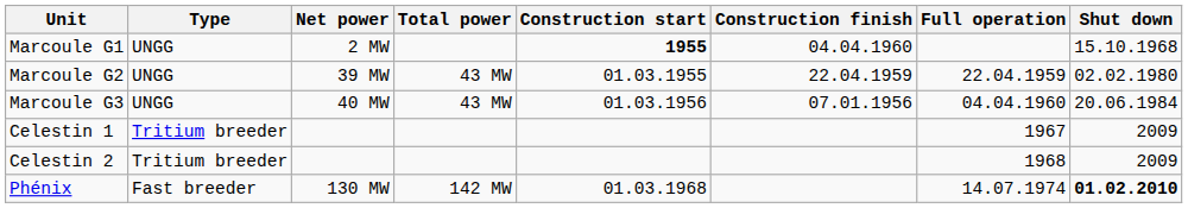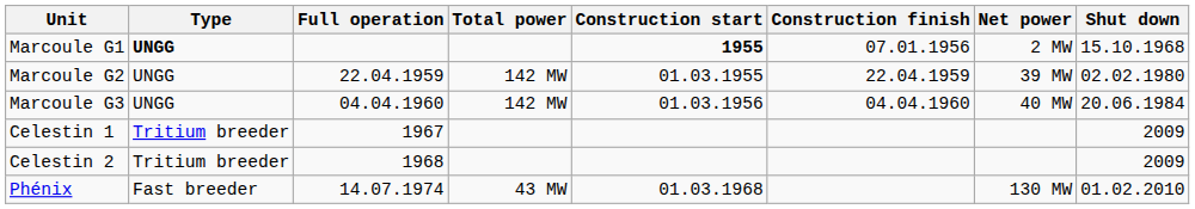 <table class="wikitable">
 <tr>
 <th>Unit</th>
 <th>Type</th>
-<th>Net power</th>
+<th>Full operation</th>
 <th>Total power</th>
 <th>Construction start</th>
 <th>Construction finish</th>
-<th>Full operation</th>
+<th>Net power</th>
 <th>Shut down</th>
 </tr>
 <tr>
 <td>Marcoule G1</td>
-<td>UNGG</td>
-<td style="text-align:right;">2 MW</td>
+<td><strong>UNGG</strong></td>
+<td style="text-align:right;"> </td>
 <td style="text-align:right;"></td>
 <td style="text-align:right;"><strong>1955</strong></td>
-<td style="text-align:right;">04.04.1960</td>
-<td style="text-align:right;"> </td>
+<td style="text-align:right;">07.01.1956</td>
+<td style="text-align:right;">2 MW</td>
 <td style="text-align:right;">15.10.1968</td>
 </tr>
 <tr>
 <td>Marcoule G2</td>
 <td>UNGG</td>
-<td style="text-align:right;">39 MW</td>
-<td style="text-align:right;">43 MW</td>
+<td style="text-align:right;">22.04.1959</td>
+<td style="text-align:right;">142 MW</td>
 <td style="text-align:right;">01.03.1955</td>
 <td style="text-align:right;">22.04.1959</td>
-<td style="text-align:right;">22.04.1959</td>
+<td style="text-align:right;">39 MW</td>
 <td style="text-align:right;">02.02.1980</td>
 </tr>
 <tr>
 <td>Marcoule G3</td>
 <td>UNGG</td>
+<td style="text-align:right;">04.04.1960</td>
+<td style="text-align:right;">142 MW</td>
+<td style="text-align:right;">01.03.1956</td>
+<td style="text-align:right;">04.04.1960</td>
 <td style="text-align:right;">40 MW</td>
-<td style="text-align:right;">43 MW</td>
-<td style="text-align:right;">01.03.1956</td>
-<td style="text-align:right;">07.01.1956</td>
-<td style="text-align:right;">04.04.1960</td>
 <td style="text-align:right;">20.06.1984</td>
 </tr>
 <tr>
 <td>Celestin 1</td>
 <td><a href='#'>Tritium</a> breeder</td>
+<td style="text-align:right;">1967</td>
 <td style="text-align:right;"> </td>
 <td style="text-align:right;"> </td>
 <td style="text-align:right;"> </td>
 <td style="text-align:right;"> </td>
-<td style="text-align:right;">1967</td>
 <td style="text-align:right;">2009</td>
 </tr>
 <tr>
 <td>Celestin 2</td>
 <td>Tritium breeder</td>
+<td style="text-align:right;">1968</td>
 <td style="text-align:right;"> </td>
 <td style="text-align:right;"> </td>
 <td style="text-align:right;"> </td>
 <td style="text-align:right;"> </td>
-<td style="text-align:right;">1968</td>
 <td style="text-align:right;">2009</td>
 </tr>
 <tr>
 <td><a href='#'>Phénix</a></td>
 <td>Fast breeder</td>
-<td style="text-align:right;">130 MW</td>
-<td style="text-align:right;">142 MW</td>
+<td style="text-align:right;">14.07.1974</td>
+<td style="text-align:right;">43 MW</td>
 <td style="text-align:right;">01.03.1968</td>
 <td style="text-align:right;"> </td>
-<td style="text-align:right;">14.07.1974</td>
-<td style="text-align:right;"><strong>01.02.2010</strong></td>
+<td style="text-align:right;">130 MW</td>
+<td style="text-align:right;">01.02.2010</td>
 </tr>
 </table>
